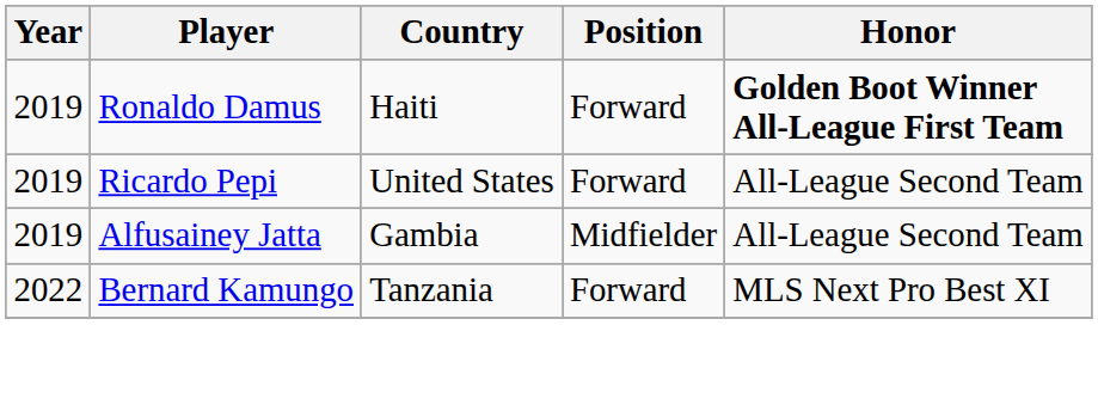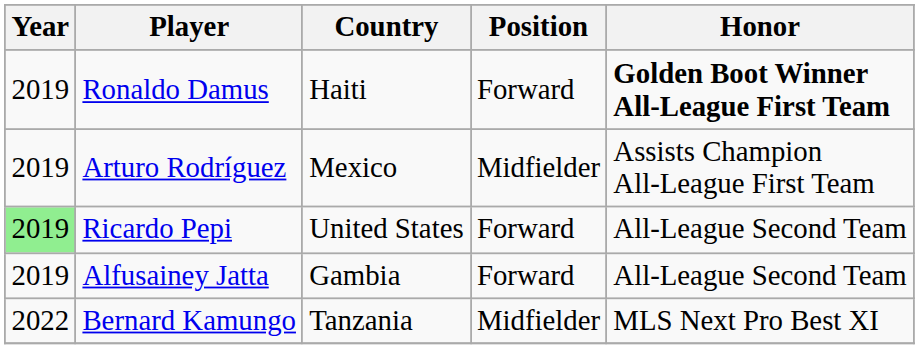 <table class="wikitable">
 <tr>
 <th>Year</th>
 <th>Player</th>
 <th>Country</th>
 <th>Position</th>
 <th>Honor</th>
 </tr>
 <tr>
 <td>2019</td>
 <td><a href='#'>Ronaldo Damus</a></td>
 <td> Haiti</td>
 <td>Forward</td>
 <td><strong>Golden Boot Winner<br>All-League First Team</strong></td>
 </tr>
 <tr>
 <td>2019</td>
+<td><a href='#'>Arturo Rodríguez</a></td>
+<td> Mexico</td>
+<td>Midfielder</td>
+<td>Assists Champion<br>All-League First Team</td>
+</tr>
+<tr>
+<td style="background: lightgreen;">2019</td>
 <td><a href='#'>Ricardo Pepi</a></td>
 <td> United States</td>
 <td>Forward</td>
 <td>All-League Second Team</td>
 </tr>
 <tr>
 <td>2019</td>
 <td><a href='#'>Alfusainey Jatta</a></td>
 <td> Gambia</td>
-<td>Midfielder</td>
+<td>Forward</td>
 <td>All-League Second Team</td>
 </tr>
 <tr>
 <td>2022</td>
 <td><a href='#'>Bernard Kamungo</a></td>
 <td> Tanzania</td>
-<td>Forward</td>
+<td>Midfielder</td>
 <td>MLS Next Pro Best XI</td>
 </tr>
 <tr>
 </tr>
 </table>
